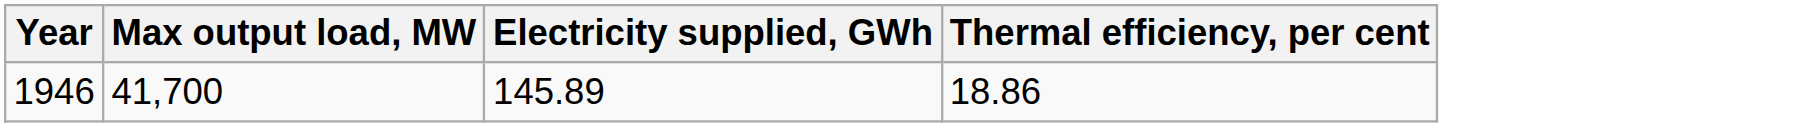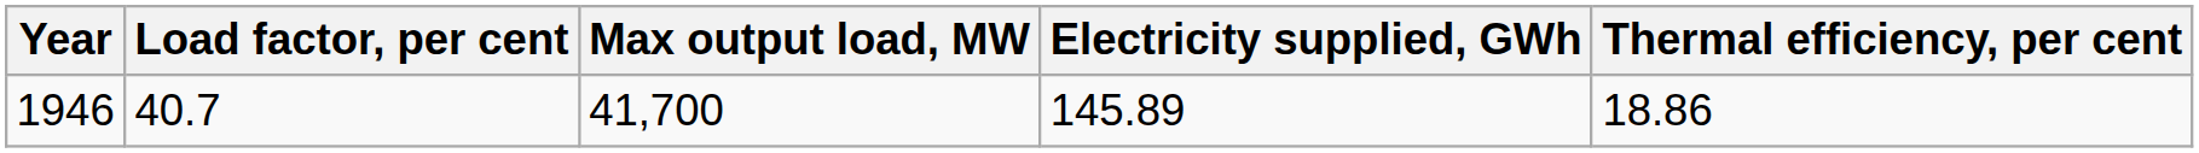 <table class="wikitable">
 <tr>
 <th>Year</th>
+<th>Load factor, per cent</th>
 <th>Max output load,   MW</th>
 <th>Electricity supplied, GWh</th>
 <th>Thermal efficiency, per cent</th>
 </tr>
 <tr>
 <td>1946</td>
+<td>40.7</td>
 <td>41,700</td>
 <td>145.89</td>
 <td>18.86</td>
 </tr>
 </table>
